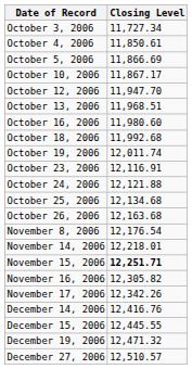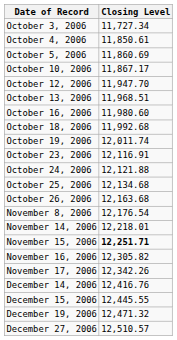 <table class="wikitable">
 <tr>
 <th>Date of Record</th>
 <th>Closing Level</th>
 </tr>
 <tr>
 <td>October 3, 2006</td>
 <td>11,727.34</td>
 </tr>
 <tr>
 <td>October 4, 2006</td>
 <td>11,850.61</td>
 </tr>
 <tr>
 <td>October 5, 2006</td>
-<td>11,866.69</td>
+<td>11,860.69</td>
 </tr>
 <tr>
 <td>October 10, 2006</td>
 <td>11,867.17</td>
 </tr>
 <tr>
 <td>October 12, 2006</td>
 <td>11,947.70</td>
 </tr>
 <tr>
 <td>October 13, 2006</td>
 <td>11,968.51</td>
 </tr>
 <tr>
 <td>October 16, 2006</td>
 <td>11,980.60</td>
 </tr>
 <tr>
 <td>October 18, 2006</td>
 <td>11,992.68</td>
 </tr>
 <tr>
 <td>October 19, 2006</td>
 <td>12,011.74</td>
 </tr>
 <tr>
 <td>October 23, 2006</td>
 <td>12,116.91</td>
 </tr>
 <tr>
 <td>October 24, 2006</td>
 <td>12,121.88</td>
 </tr>
 <tr>
 <td>October 25, 2006</td>
 <td>12,134.68</td>
 </tr>
 <tr>
 <td>October 26, 2006</td>
 <td>12,163.68</td>
 </tr>
 <tr>
 <td>November 8, 2006</td>
 <td>12,176.54</td>
 </tr>
 <tr>
 <td>November 14, 2006</td>
 <td>12,218.01</td>
 </tr>
 <tr>
 <td>November 15, 2006</td>
 <td><strong>12,251.71</strong></td>
 </tr>
 <tr>
 <td>November 16, 2006</td>
 <td>12,305.82</td>
 </tr>
 <tr>
 <td>November 17, 2006</td>
 <td>12,342.26</td>
 </tr>
 <tr>
 <td>December 14, 2006</td>
 <td>12,416.76</td>
 </tr>
 <tr>
 <td>December 15, 2006</td>
 <td>12,445.55</td>
 </tr>
 <tr>
 <td>December 19, 2006</td>
 <td>12,471.32</td>
 </tr>
 <tr>
 <td>December 27, 2006</td>
 <td>12,510.57</td>
 </tr>
 </table>
